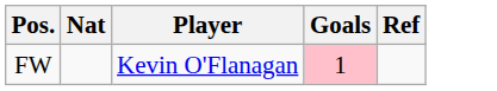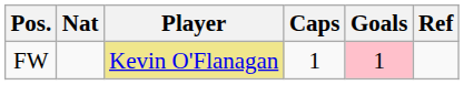 <table class="wikitable" style="text-align:center; border:1px #aaa solid;">
 <tr>
 <th>Pos.</th>
 <th>Nat</th>
 <th>Player</th>
+<th>Caps</th>
 <th>Goals</th>
 <th>Ref</th>
 </tr>
 <tr>
 <td>FW</td>
 <td><em></em></td>
-<td style="text-align:left;"><a href='#'>Kevin O'Flanagan</a></td>
+<td style="background: khaki; text-align:left;"><a href='#'>Kevin O'Flanagan</a></td>
+<td>1</td>
 <td style="background: pink;">1</td>
 <td></td>
 </tr>
 </table>
